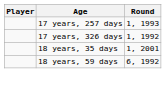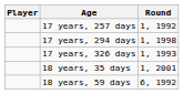 <table class="wikitable sortable">
 <tr>
 <th>Player</th>
 <th>Age</th>
 <th>Round</th>
 </tr>
 <tr>
 <td></td>
 <td>17 years, 257 days</td>
-<td>1, 1993</td>
+<td>1, 1992</td>
+</tr>
+<tr>
+<td></td>
+<td>17 years, 294 days</td>
+<td>1, 1998</td>
 </tr>
 <tr>
 <td></td>
 <td>17 years, 326 days</td>
-<td>1, 1992</td>
+<td>1, 1993</td>
 </tr>
 <tr>
 <td></td>
 <td>18 years, 35 days</td>
 <td>1, 2001</td>
 </tr>
 <tr>
 <td></td>
 <td>18 years, 59 days</td>
 <td>6, 1992</td>
 </tr>
 </table>
